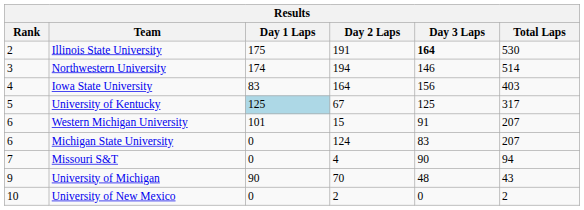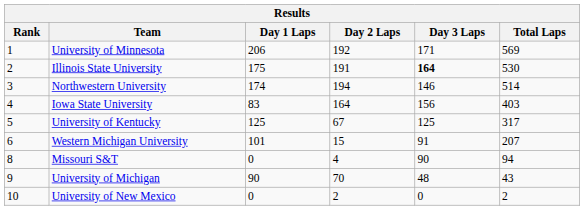 <table class="wikitable collapsible collapsed" style="min-width:50em;">
 <tr>
 <th colspan=6>Results</th>
 </tr>
 <tr>
 <th>Rank</th>
 <th>Team</th>
 <th>Day 1 Laps</th>
 <th>Day 2 Laps</th>
 <th>Day 3 Laps</th>
 <th>Total Laps</th>
+</tr>
+<tr>
+<td>1</td>
+<td><a href='#'>University of Minnesota</a></td>
+<td>206</td>
+<td>192</td>
+<td>171</td>
+<td>569</td>
 </tr>
 <tr>
 <td>2</td>
 <td><a href='#'>Illinois State University</a></td>
 <td>175</td>
 <td>191</td>
 <td><strong>164</strong></td>
 <td>530</td>
 </tr>
 <tr>
 <td>3</td>
 <td><a href='#'>Northwestern University</a></td>
 <td>174</td>
 <td>194</td>
 <td>146</td>
 <td>514</td>
 </tr>
 <tr>
 <td>4</td>
 <td><a href='#'>Iowa State University</a></td>
 <td>83</td>
 <td>164</td>
 <td>156</td>
 <td>403</td>
 </tr>
 <tr>
 <td>5</td>
 <td><a href='#'>University of Kentucky</a></td>
-<td style="background: lightblue;">125</td>
+<td>125</td>
 <td>67</td>
 <td>125</td>
 <td>317</td>
 </tr>
 <tr>
 <td>6</td>
 <td><a href='#'>Western Michigan University</a></td>
 <td>101</td>
 <td>15</td>
 <td>91</td>
 <td>207</td>
 </tr>
 <tr>
-<td>6</td>
-<td><a href='#'>Michigan State University</a></td>
-<td>0</td>
-<td>124</td>
-<td>83</td>
-<td>207</td>
-</tr>
-<tr>
-<td>7</td>
+<td>8</td>
 <td><a href='#'>Missouri S&T</a></td>
 <td>0</td>
 <td>4</td>
 <td>90</td>
 <td>94</td>
 </tr>
 <tr>
 <td>9</td>
 <td><a href='#'>University of Michigan</a></td>
 <td>90</td>
 <td>70</td>
 <td>48</td>
 <td>43</td>
 </tr>
 <tr>
 <td>10</td>
 <td><a href='#'>University of New Mexico</a></td>
 <td>0</td>
 <td>2</td>
 <td>0</td>
 <td>2</td>
 </tr>
 </table>
